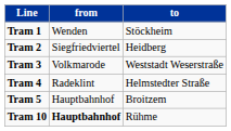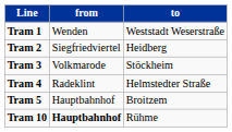 <table class="wikitable">
 <tr>
 <th style="color:#fff; background:#039; text-align:center;">Line</th>
 <th style="color:#fff; background:#039; text-align:center;">from</th>
 <th style="color:#fff; background:#039; text-align:center;">to</th>
 </tr>
 <tr>
 <td><span> <strong>Tram</strong> </span> <strong>1</strong></td>
 <td>Wenden</td>
-<td>Stöckheim</td>
+<td>Weststadt Weserstraße</td>
 </tr>
 <tr>
 <td><span> <strong>Tram</strong> </span> <strong>2</strong></td>
 <td>Siegfriedviertel</td>
 <td>Heidberg</td>
 </tr>
 <tr>
 <td><span> <strong>Tram</strong> </span> <strong>3</strong></td>
 <td>Volkmarode</td>
-<td>Weststadt Weserstraße</td>
+<td>Stöckheim</td>
 </tr>
 <tr>
 <td><span> <strong>Tram</strong> </span> <strong>4</strong></td>
 <td>Radeklint</td>
 <td>Helmstedter Straße</td>
 </tr>
 <tr>
 <td><span> <strong>Tram</strong> </span> <strong>5</strong></td>
 <td>Hauptbahnhof</td>
 <td>Broitzem</td>
 </tr>
 <tr>
 <td><span> <strong>Tram</strong> </span> <strong>10</strong></td>
 <td><strong>Hauptbahnhof</strong></td>
 <td>Rühme</td>
 </tr>
 </table>
